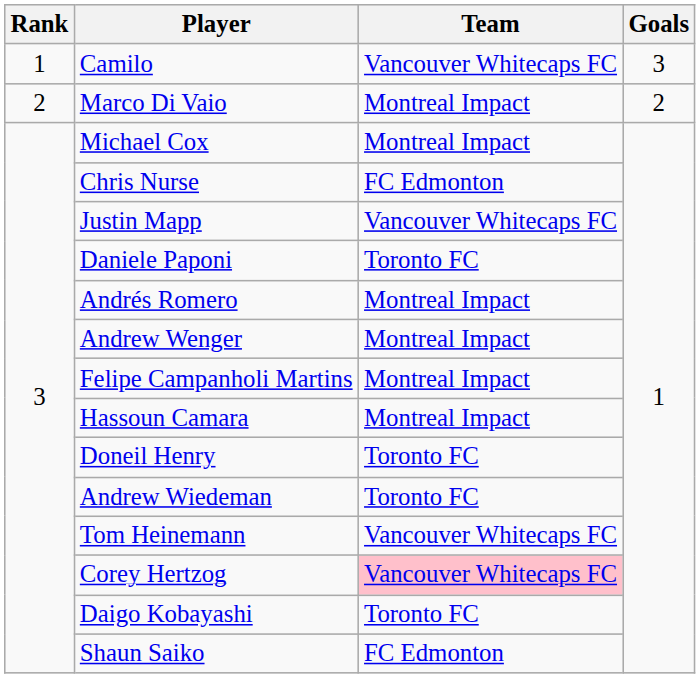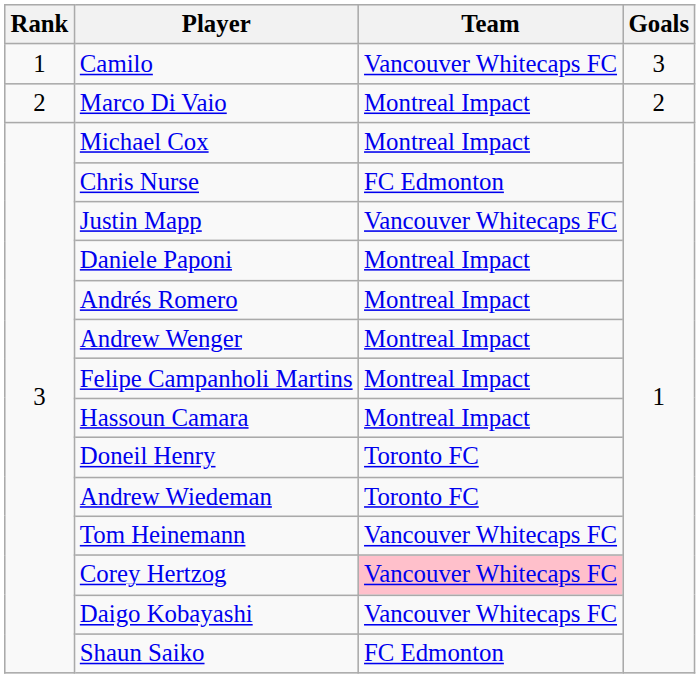 <table class="wikitable">
 <tr>
 <th>Rank</th>
 <th>Player</th>
 <th>Team</th>
 <th>Goals</th>
 </tr>
 <tr>
 <td align=center>1</td>
 <td> <a href='#'>Camilo</a></td>
 <td><a href='#'>Vancouver Whitecaps FC</a></td>
 <td align=center>3</td>
 </tr>
 <tr>
 <td align=center>2</td>
 <td> <a href='#'>Marco Di Vaio</a></td>
 <td><a href='#'>Montreal Impact</a></td>
 <td align=center>2</td>
 </tr>
 <tr>
 <td align=center rowspan=14>3</td>
 <td> <a href='#'>Michael Cox</a></td>
 <td><a href='#'>Montreal Impact</a></td>
 <td align=center rowspan=14>1</td>
 </tr>
 <tr>
 <td> <a href='#'>Chris Nurse</a></td>
 <td><a href='#'>FC Edmonton</a></td>
 </tr>
 <tr>
 <td> <a href='#'>Justin Mapp</a></td>
 <td><a href='#'>Vancouver Whitecaps FC</a></td>
 </tr>
 <tr>
 <td> <a href='#'>Daniele Paponi</a></td>
-<td><a href='#'>Toronto FC</a></td>
+<td><a href='#'>Montreal Impact</a></td>
 </tr>
 <tr>
 <td> <a href='#'>Andrés Romero</a></td>
 <td><a href='#'>Montreal Impact</a></td>
 </tr>
 <tr>
 <td> <a href='#'>Andrew Wenger</a></td>
 <td><a href='#'>Montreal Impact</a></td>
 </tr>
 <tr>
 <td> <a href='#'>Felipe Campanholi Martins</a></td>
 <td><a href='#'>Montreal Impact</a></td>
 </tr>
 <tr>
 <td> <a href='#'>Hassoun Camara</a></td>
 <td><a href='#'>Montreal Impact</a></td>
 </tr>
 <tr>
 <td> <a href='#'>Doneil Henry</a></td>
 <td><a href='#'>Toronto FC</a></td>
 </tr>
 <tr>
 <td> <a href='#'>Andrew Wiedeman</a></td>
 <td><a href='#'>Toronto FC</a></td>
 </tr>
 <tr>
 <td> <a href='#'>Tom Heinemann</a></td>
 <td><a href='#'>Vancouver Whitecaps FC</a></td>
 </tr>
 <tr>
 <td> <a href='#'>Corey Hertzog</a></td>
 <td style="background: pink;"><a href='#'>Vancouver Whitecaps FC</a></td>
 </tr>
 <tr>
 <td> <a href='#'>Daigo Kobayashi</a></td>
-<td><a href='#'>Toronto FC</a></td>
+<td><a href='#'>Vancouver Whitecaps FC</a></td>
 </tr>
 <tr>
 <td> <a href='#'>Shaun Saiko</a></td>
 <td><a href='#'>FC Edmonton</a> </td>
 </tr>
 </table>
